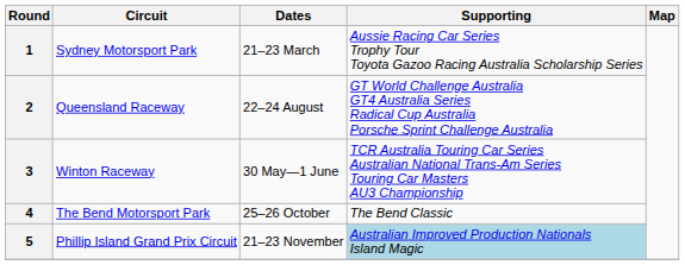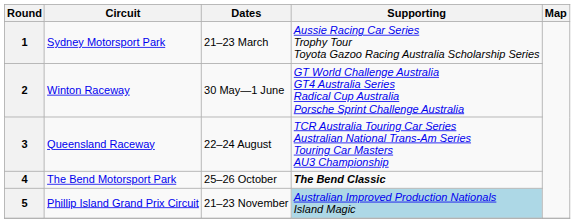 <table class="wikitable" style ="font-size: 85%">
 <tr>
 <th>Round</th>
 <th>Circuit</th>
 <th>Dates</th>
 <th>Supporting</th>
 <th>Map</th>
 </tr>
 <tr>
 <th>1</th>
 <td> <a href='#'>Sydney Motorsport Park</a></td>
 <td>21–23 March</td>
 <td><em><a href='#'>Aussie Racing Car Series</a><br>Trophy Tour<br>Toyota Gazoo Racing Australia Scholarship Series</em></td>
 <td rowspan=5></td>
 </tr>
 <tr>
 <th>2</th>
-<td> <a href='#'>Queensland Raceway</a></td>
-<td>22–24 August</td>
+<td> <a href='#'>Winton Raceway</a></td>
+<td>30 May—1 June</td>
 <td><em><a href='#'>GT World Challenge Australia</a><br><a href='#'>GT4 Australia Series</a><br><a href='#'>Radical Cup Australia</a><br><a href='#'>Porsche Sprint Challenge Australia</a></em></td>
 </tr>
 <tr>
 <th>3</th>
-<td> <a href='#'>Winton Raceway</a></td>
-<td>30 May—1 June</td>
+<td> <a href='#'>Queensland Raceway</a></td>
+<td>22–24 August</td>
 <td><em><a href='#'>TCR Australia Touring Car Series</a><br><a href='#'>Australian National Trans-Am Series</a><br><a href='#'>Touring Car Masters</a><br><a href='#'>AU3 Championship</a></em></td>
 </tr>
 <tr>
 <th>4</th>
 <td> <a href='#'>The Bend Motorsport Park</a></td>
 <td>25–26 October</td>
-<td><em>The Bend Classic</em></td>
+<td><strong><em>The Bend Classic</em></strong></td>
 </tr>
 <tr>
 <th>5</th>
 <td> <a href='#'>Phillip Island Grand Prix Circuit</a></td>
 <td>21–23 November</td>
 <td style="background: lightblue;"><em><a href='#'>Australian Improved Production Nationals</a><br>Island Magic</em></td>
 </tr>
 <tr>
 </tr>
 </table>
